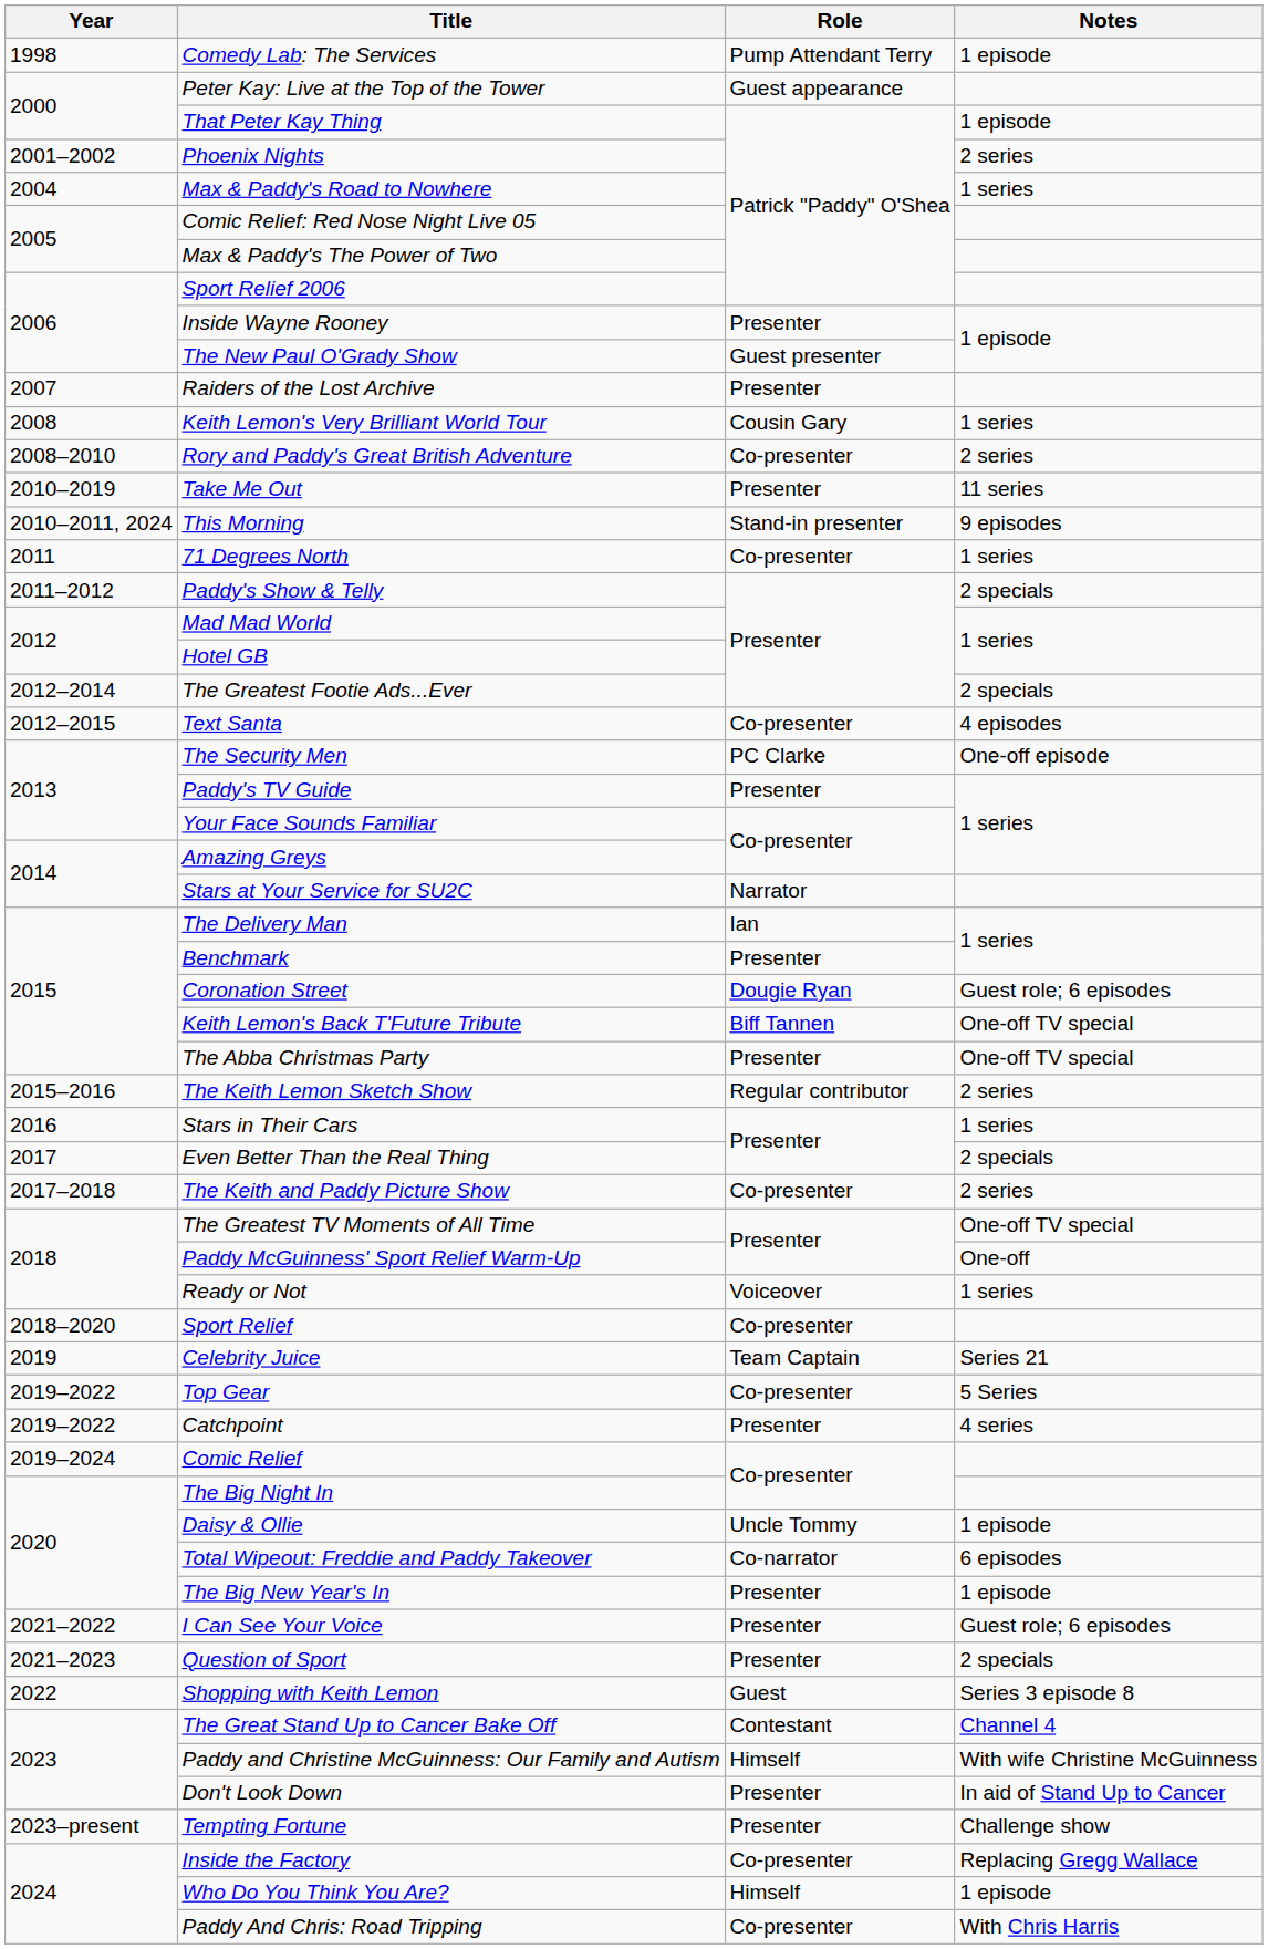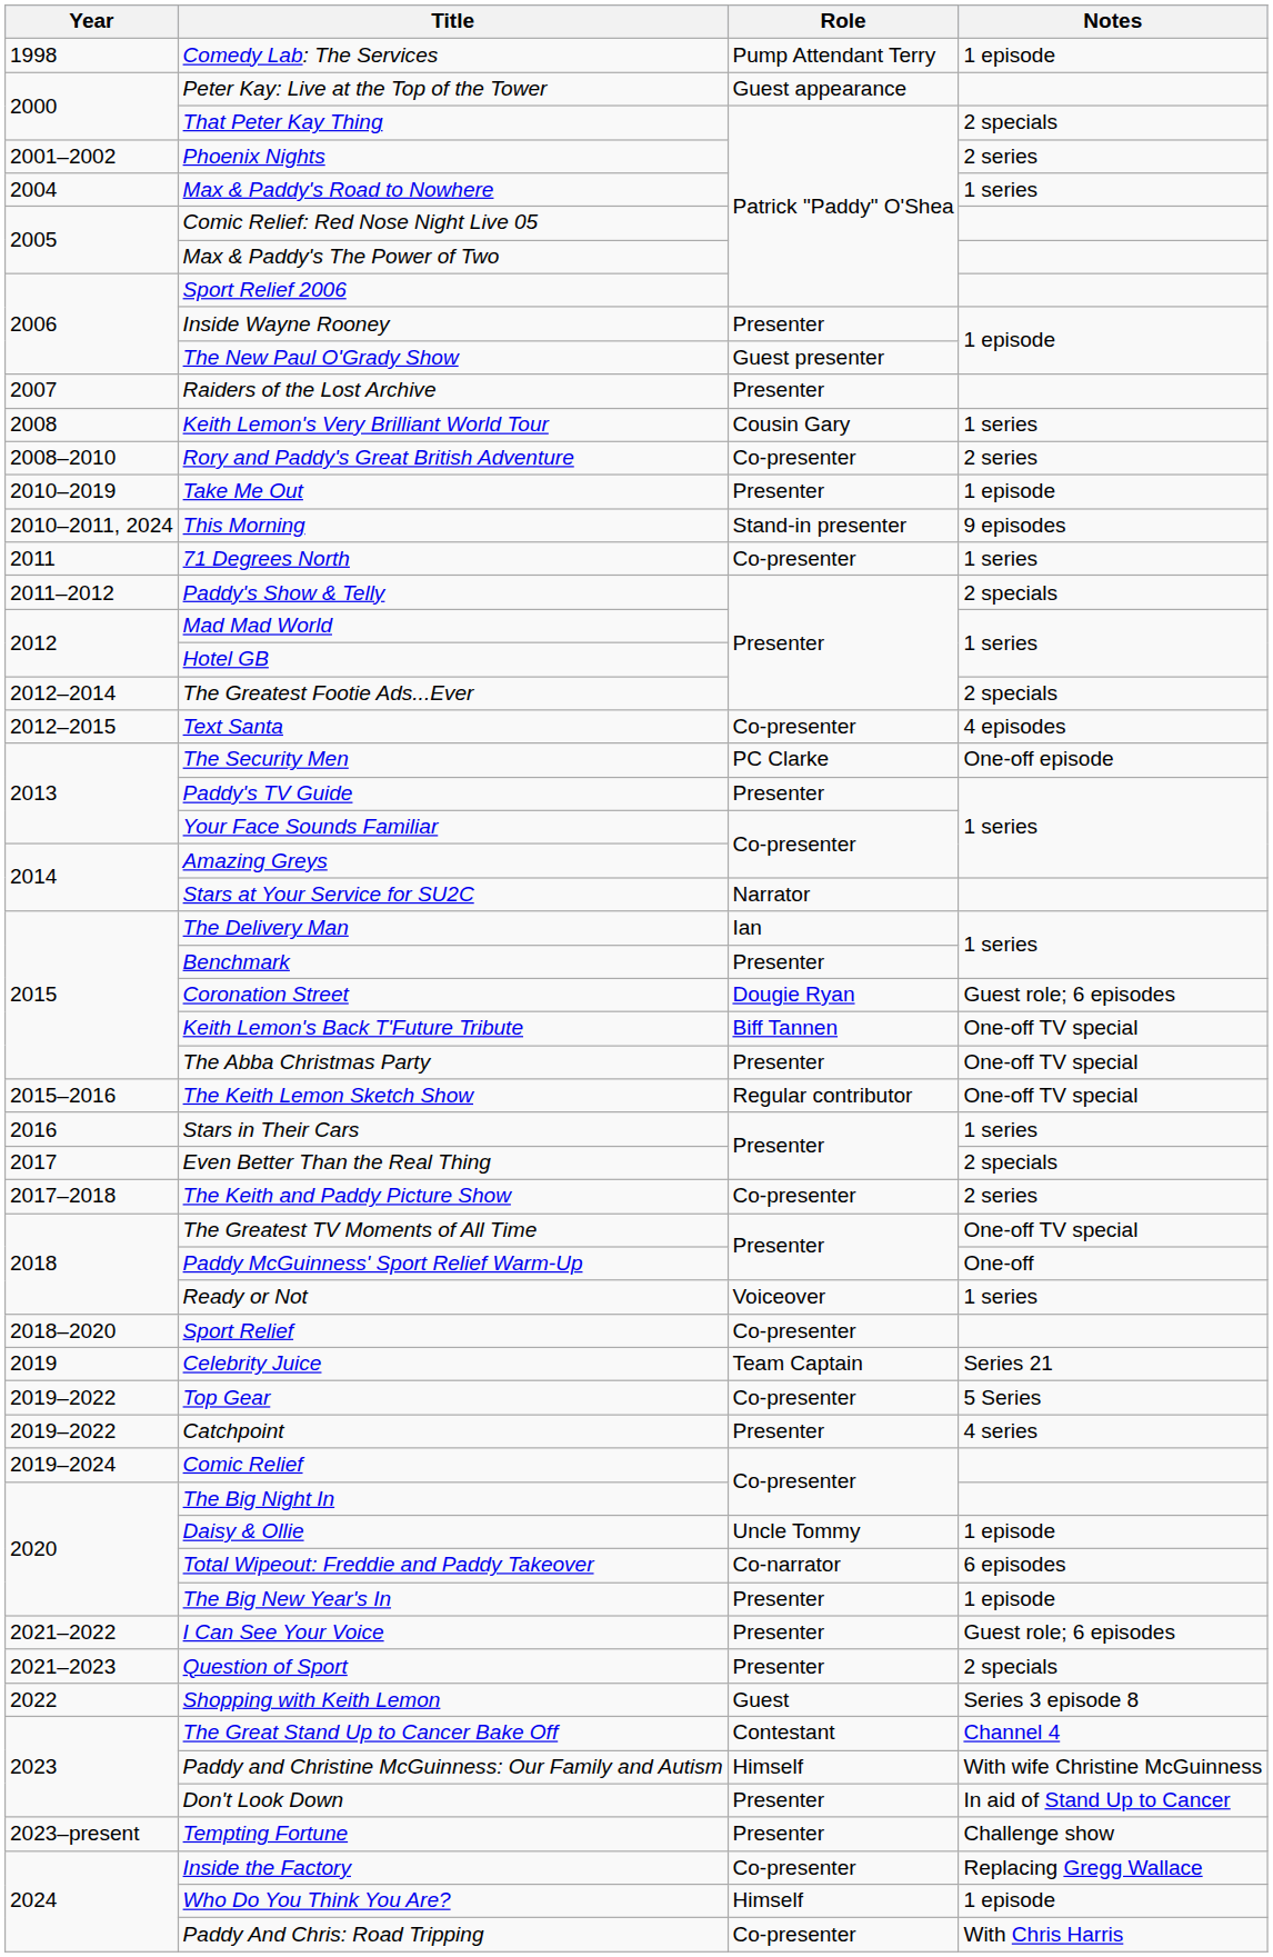 <table class="wikitable">
 <tr style="background:#b0c4de; text-align:center;">
 <th>Year</th>
 <th>Title</th>
 <th>Role</th>
 <th>Notes</th>
 </tr>
 <tr>
 <td>1998</td>
 <td><em><a href='#'>Comedy Lab</a>: The Services</em></td>
 <td>Pump Attendant Terry</td>
 <td>1 episode</td>
 </tr>
 <tr>
 <td rowspan=2>2000</td>
 <td><em>Peter Kay: Live at the Top of the Tower</em></td>
 <td>Guest appearance</td>
 <td></td>
 </tr>
 <tr>
 <td><em><a href='#'>That Peter Kay Thing</a></em></td>
 <td rowspan=6>Patrick "Paddy" O'Shea</td>
-<td>1 episode</td>
+<td>2 specials</td>
 </tr>
 <tr>
 <td>2001–2002</td>
 <td><em><a href='#'>Phoenix Nights</a></em></td>
 <td>2 series</td>
 </tr>
 <tr>
 <td>2004</td>
 <td><em><a href='#'>Max & Paddy's Road to Nowhere</a></em></td>
 <td>1 series</td>
 </tr>
 <tr>
 <td rowspan="2">2005</td>
 <td><em>Comic Relief: Red Nose Night Live 05</em></td>
 <td></td>
 </tr>
 <tr>
 <td><em>Max & Paddy's The Power of Two</em></td>
 <td></td>
 </tr>
 <tr>
 <td rowspan="3">2006</td>
 <td><em><a href='#'>Sport Relief 2006</a></em></td>
 <td></td>
 </tr>
 <tr>
 <td><em>Inside Wayne Rooney</em></td>
 <td>Presenter</td>
 <td rowspan=2>1 episode</td>
 </tr>
 <tr>
 <td><em><a href='#'>The New Paul O'Grady Show</a></em></td>
 <td>Guest presenter</td>
 </tr>
 <tr>
 <td>2007</td>
 <td><em>Raiders of the Lost Archive</em></td>
 <td>Presenter</td>
 <td></td>
 </tr>
 <tr>
 <td>2008</td>
 <td><em><a href='#'>Keith Lemon's Very Brilliant World Tour</a></em></td>
 <td>Cousin Gary</td>
 <td>1 series</td>
 </tr>
 <tr>
 <td>2008–2010</td>
 <td><em><a href='#'>Rory and Paddy's Great British Adventure</a></em></td>
 <td>Co-presenter</td>
 <td>2 series</td>
 </tr>
 <tr>
 <td>2010–2019</td>
 <td><em><a href='#'>Take Me Out</a></em></td>
 <td>Presenter</td>
-<td>11 series</td>
+<td>1 episode</td>
 </tr>
 <tr>
 <td>2010–2011, 2024</td>
 <td><em><a href='#'>This Morning</a></em></td>
 <td>Stand-in presenter</td>
 <td>9 episodes</td>
 </tr>
 <tr>
 <td>2011</td>
 <td><em><a href='#'>71 Degrees North</a></em></td>
 <td>Co-presenter</td>
 <td>1 series</td>
 </tr>
 <tr>
 <td>2011–2012</td>
 <td><em><a href='#'>Paddy's Show & Telly</a></em></td>
 <td rowspan="4">Presenter</td>
 <td>2 specials</td>
 </tr>
 <tr>
 <td rowspan="2">2012</td>
 <td><em><a href='#'>Mad Mad World</a></em></td>
 <td rowspan="2">1 series</td>
 </tr>
 <tr>
 <td><em><a href='#'>Hotel GB</a></em></td>
 </tr>
 <tr>
 <td>2012–2014</td>
 <td><em>The Greatest Footie Ads...Ever</em></td>
 <td>2 specials</td>
 </tr>
 <tr>
 <td>2012–2015</td>
 <td><em><a href='#'>Text Santa</a></em></td>
 <td>Co-presenter</td>
 <td>4 episodes</td>
 </tr>
 <tr>
 <td rowspan="3">2013</td>
 <td><em><a href='#'>The Security Men</a></em></td>
 <td>PC Clarke</td>
 <td>One-off episode</td>
 </tr>
 <tr>
 <td><em><a href='#'>Paddy's TV Guide</a></em></td>
 <td>Presenter</td>
 <td rowspan="3">1 series</td>
 </tr>
 <tr>
 <td><em><a href='#'>Your Face Sounds Familiar</a></em></td>
 <td rowspan="2">Co-presenter</td>
 </tr>
 <tr>
 <td rowspan="2">2014</td>
 <td><em><a href='#'>Amazing Greys</a></em></td>
 </tr>
 <tr>
 <td><em><a href='#'>Stars at Your Service for SU2C</a></em></td>
 <td>Narrator</td>
 <td></td>
 </tr>
 <tr>
 <td rowspan="5">2015</td>
 <td><em><a href='#'>The Delivery Man</a></em></td>
 <td>Ian</td>
 <td rowspan="2">1 series</td>
 </tr>
 <tr>
 <td><em><a href='#'>Benchmark</a></em></td>
 <td>Presenter</td>
 </tr>
 <tr>
 <td><em><a href='#'>Coronation Street</a></em></td>
 <td><a href='#'>Dougie Ryan</a></td>
 <td>Guest role; 6 episodes</td>
 </tr>
 <tr>
 <td><em><a href='#'>Keith Lemon's Back T'Future Tribute</a></em></td>
 <td><a href='#'>Biff Tannen</a></td>
 <td>One-off TV special</td>
 </tr>
 <tr>
 <td><em>The Abba Christmas Party</em></td>
 <td>Presenter</td>
 <td>One-off TV special</td>
 </tr>
 <tr>
 <td>2015–2016</td>
 <td><em><a href='#'>The Keith Lemon Sketch Show</a></em></td>
 <td>Regular contributor</td>
-<td>2 series</td>
+<td>One-off TV special</td>
 </tr>
 <tr>
 <td>2016</td>
 <td><em>Stars in Their Cars</em></td>
 <td rowspan="2">Presenter</td>
 <td>1 series</td>
 </tr>
 <tr>
 <td>2017</td>
 <td><em>Even Better Than the Real Thing</em></td>
 <td>2 specials</td>
 </tr>
 <tr>
 <td>2017–2018</td>
 <td><em><a href='#'>The Keith and Paddy Picture Show</a></em></td>
 <td>Co-presenter</td>
 <td>2 series</td>
 </tr>
 <tr>
 <td rowspan="3">2018</td>
 <td><em>The Greatest TV Moments of All Time</em></td>
 <td rowspan="2">Presenter</td>
 <td>One-off TV special</td>
 </tr>
 <tr>
 <td><em><a href='#'>Paddy McGuinness' Sport Relief Warm-Up</a></em></td>
 <td>One-off</td>
 </tr>
 <tr>
 <td><em>Ready or Not</em></td>
 <td>Voiceover</td>
 <td>1 series</td>
 </tr>
 <tr>
 <td>2018–2020</td>
 <td><em><a href='#'>Sport Relief</a></em></td>
 <td>Co-presenter</td>
 <td></td>
 </tr>
 <tr>
 <td>2019</td>
 <td><em><a href='#'>Celebrity Juice</a></em></td>
 <td>Team Captain</td>
 <td>Series 21</td>
 </tr>
 <tr>
 <td>2019–2022</td>
 <td><em><a href='#'>Top Gear</a></em></td>
 <td>Co-presenter</td>
 <td>5 Series</td>
 </tr>
 <tr>
 <td>2019–2022</td>
 <td><em>Catchpoint</em></td>
 <td>Presenter</td>
 <td>4 series</td>
 </tr>
 <tr>
 <td>2019–2024</td>
 <td><em><a href='#'>Comic Relief</a></em></td>
 <td rowspan="2">Co-presenter</td>
 <td></td>
 </tr>
 <tr>
 <td rowspan="4">2020</td>
 <td><em><a href='#'>The Big Night In</a></em></td>
 <td></td>
 </tr>
 <tr>
 <td><em><a href='#'>Daisy & Ollie</a></em></td>
 <td>Uncle Tommy</td>
 <td>1 episode</td>
 </tr>
 <tr>
 <td><em><a href='#'>Total Wipeout: Freddie and Paddy Takeover</a></em></td>
 <td>Co-narrator</td>
 <td>6 episodes</td>
 </tr>
 <tr>
 <td><em><a href='#'>The Big New Year's In</a></em></td>
 <td>Presenter</td>
 <td>1 episode</td>
 </tr>
 <tr>
 <td>2021–2022</td>
 <td><em><a href='#'>I Can See Your Voice</a></em></td>
 <td>Presenter</td>
 <td>Guest role; 6 episodes</td>
 </tr>
 <tr>
 <td>2021–2023</td>
 <td><em><a href='#'>Question of Sport</a></em></td>
 <td>Presenter</td>
 <td>2 specials</td>
 </tr>
 <tr>
 <td>2022</td>
 <td><a href='#'><em>Shopping with Keith Lemon</em></a></td>
 <td>Guest</td>
 <td>Series 3 episode 8</td>
 </tr>
 <tr>
 <td rowspan="3">2023</td>
 <td><em><a href='#'>The Great Stand Up to Cancer Bake Off</a></em></td>
 <td>Contestant</td>
 <td><a href='#'>Channel 4</a></td>
 </tr>
 <tr>
 <td><em>Paddy and Christine McGuinness: Our Family and Autism</em></td>
 <td>Himself</td>
 <td>With wife Christine McGuinness</td>
 </tr>
 <tr>
 <td><em>Don't Look Down</em></td>
 <td>Presenter</td>
 <td>In aid of <a href='#'>Stand Up to Cancer</a></td>
 </tr>
 <tr>
 <td>2023–present</td>
 <td><em><a href='#'>Tempting Fortune</a></em></td>
 <td>Presenter</td>
 <td>Challenge show</td>
 </tr>
 <tr>
 <td rowspan="3">2024</td>
 <td><em><a href='#'>Inside the Factory</a></em></td>
 <td>Co-presenter</td>
 <td>Replacing <a href='#'>Gregg Wallace</a></td>
 </tr>
 <tr>
 <td><em><a href='#'>Who Do You Think You Are?</a></em></td>
 <td>Himself</td>
 <td>1 episode</td>
 </tr>
 <tr>
 <td><em>Paddy And Chris: Road Tripping</em></td>
 <td>Co-presenter</td>
 <td>With <a href='#'> Chris Harris</a></td>
 </tr>
 </table>
